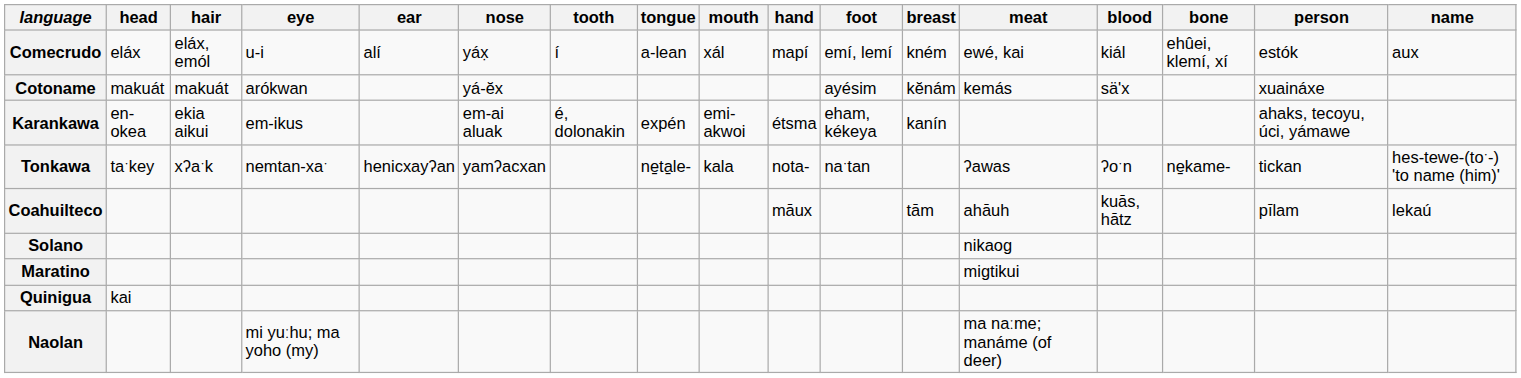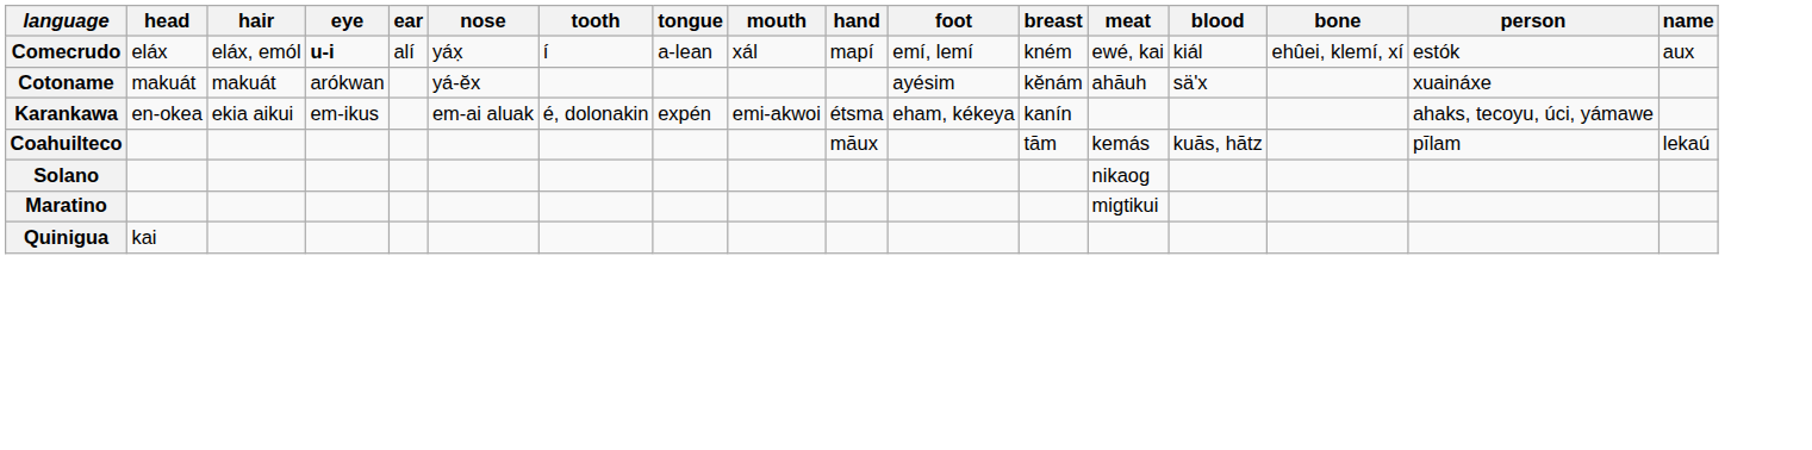 <table class="wikitable collapsible sortable" style="font-size: 85%">
 <tr>
 <th><em>language</em></th>
 <th>head</th>
 <th>hair</th>
 <th>eye</th>
 <th>ear</th>
 <th>nose</th>
 <th>tooth</th>
 <th>tongue</th>
 <th>mouth</th>
 <th>hand</th>
 <th>foot</th>
 <th>breast</th>
 <th>meat</th>
 <th>blood</th>
 <th>bone</th>
 <th>person</th>
 <th>name</th>
 </tr>
 <tr>
 <th>Comecrudo</th>
 <td>eláx</td>
 <td>eláx, emól</td>
-<td>u-i</td>
+<td><strong>u-i</strong></td>
 <td>alí</td>
 <td>yáx̣</td>
 <td>í</td>
 <td>a-lean</td>
 <td>xál</td>
 <td>mapí</td>
 <td>emí, lemí</td>
 <td>kném</td>
 <td>ewé, kai</td>
 <td>kiál</td>
 <td>ehûei, klemí, xí</td>
 <td>estók</td>
 <td>aux</td>
 </tr>
 <tr>
 <th>Cotoname</th>
 <td>makuát</td>
 <td>makuát</td>
 <td>arókwan</td>
 <td></td>
 <td>yá-ĕx</td>
 <td></td>
 <td></td>
 <td></td>
 <td></td>
 <td>ayésim</td>
 <td>kĕnám</td>
-<td>kemás</td>
+<td>ahāuh</td>
 <td>sä'x</td>
 <td></td>
 <td>xuaináxe</td>
 <td></td>
 </tr>
 <tr>
 <th>Karankawa</th>
 <td>en-okea</td>
 <td>ekia aikui</td>
 <td>em-ikus</td>
 <td></td>
 <td>em-ai aluak</td>
 <td>é, dolonakin</td>
 <td>expén</td>
 <td>emi-akwoi</td>
 <td>étsma</td>
 <td>eham, kékeya</td>
 <td>kanín</td>
 <td></td>
 <td></td>
 <td></td>
 <td>ahaks, tecoyu, úci, yámawe</td>
 <td></td>
 </tr>
 <tr>
-<th>Tonkawa</th>
-<td>taˑkey</td>
-<td>xʔaˑk</td>
-<td>nemtan-xaˑ</td>
-<td>henicxayʔan</td>
-<td>yamʔacxan</td>
-<td></td>
-<td>ne̠ta̠le-</td>
-<td>kala</td>
-<td>nota-</td>
-<td>naˑtan</td>
-<td></td>
-<td>ʔawas</td>
-<td>ʔoˑn</td>
-<td>ne̠kame-</td>
-<td>tickan</td>
-<td>hes-tewe-(toˑ-) 'to name (him)'</td>
-</tr>
-<tr>
 <th>Coahuilteco</th>
 <td></td>
 <td></td>
 <td></td>
 <td></td>
 <td></td>
 <td></td>
 <td></td>
 <td></td>
 <td>māux</td>
 <td></td>
 <td>tām</td>
-<td>ahāuh</td>
+<td>kemás</td>
 <td>kuās, hātz</td>
 <td></td>
 <td>pīlam</td>
 <td>lekaú</td>
 </tr>
 <tr>
 <th>Solano</th>
 <td></td>
 <td></td>
 <td></td>
 <td></td>
 <td></td>
 <td></td>
 <td></td>
 <td></td>
 <td></td>
 <td></td>
 <td></td>
 <td>nikaog</td>
 <td></td>
 <td></td>
 <td></td>
 <td></td>
 </tr>
 <tr>
 <th>Maratino</th>
 <td></td>
 <td></td>
 <td></td>
 <td></td>
 <td></td>
 <td></td>
 <td></td>
 <td></td>
 <td></td>
 <td></td>
 <td></td>
 <td>migtikui</td>
 <td></td>
 <td></td>
 <td></td>
 <td></td>
 </tr>
 <tr>
 <th>Quinigua</th>
 <td>kai</td>
 <td></td>
 <td></td>
 <td></td>
 <td></td>
 <td></td>
 <td></td>
 <td></td>
 <td></td>
 <td></td>
 <td></td>
 <td></td>
 <td></td>
 <td></td>
 <td></td>
 <td></td>
 </tr>
-<tr>
-<th>Naolan</th>
-<td></td>
-<td></td>
-<td>mi yuːhu; ma yoho (my)</td>
-<td></td>
-<td></td>
-<td></td>
-<td></td>
-<td></td>
-<td></td>
-<td></td>
-<td></td>
-<td>ma naːme; manáme (of deer)</td>
-<td></td>
-<td></td>
-<td></td>
-<td></td>
-</tr>
 </table>
